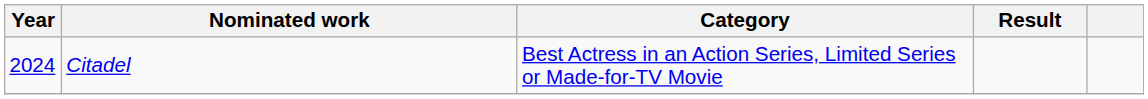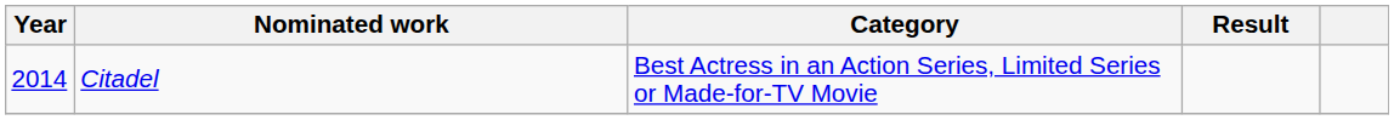 <table class="wikitable sortable" width=100%>
 <tr>
 <th width=5%>Year</th>
 <th width=40%>Nominated work</th>
 <th width=40%>Category</th>
 <th width=10%>Result</th>
 <th width=5%></th>
 </tr>
 <tr>
-<td><a href='#'>2024</a></td>
+<td><a href='#'>2014</a></td>
 <td><em><a href='#'>Citadel</a></em></td>
 <td><a href='#'>Best Actress in an Action Series, Limited Series or Made-for-TV Movie</a></td>
 <td></td>
 <td></td>
 </tr>
 <tr>
 </tr>
 </table>
